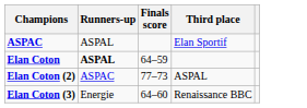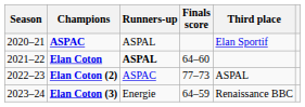 <table class="wikitable">
 <tr>
+<th>Season</th>
 <th>Champions</th>
 <th>Runners-up</th>
 <th>Finals <br>score</th>
 <th>Third place</th>
 <th></th>
 </tr>
 <tr>
+<td align=center>2020–21</td>
 <td><strong><a href='#'>ASPAC</a></strong></td>
 <td>ASPAL</td>
 <td></td>
 <td><a href='#'>Elan Sportif</a></td>
 <td align=center></td>
 </tr>
 <tr>
+<td>2021–22</td>
 <td><strong><a href='#'>Elan Coton</a></strong></td>
 <td><strong>ASPAL</strong></td>
-<td>64–59</td>
+<td>64–60</td>
 <td></td>
 <td style="text-align:center;"></td>
 </tr>
 <tr>
+<td>2022–23</td>
 <td><strong><a href='#'>Elan Coton</a> (2)</strong></td>
 <td><a href='#'>ASPAC</a></td>
 <td>77–73</td>
 <td>ASPAL</td>
 <td align="center"></td>
 </tr>
 <tr>
+<td>2023–24</td>
 <td><strong><a href='#'>Elan Coton</a> (3)</strong></td>
 <td>Energie</td>
-<td>64–60</td>
+<td>64–59</td>
 <td>Renaissance BBC</td>
 <td align="center"></td>
 </tr>
 </table>
